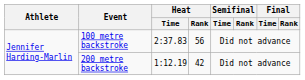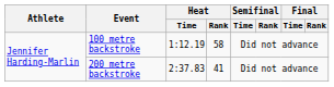 <table class="wikitable" style="text-align:center; font-size:90%; width:50%;">
 <tr>
 <th rowspan="2">Athlete</th>
 <th rowspan="2">Event</th>
 <th colspan="2">Heat</th>
 <th colspan="2">Semifinal</th>
 <th colspan="2">Final</th>
 </tr>
 <tr style="font-size:95%">
 <th>Time</th>
 <th>Rank</th>
 <th>Time</th>
 <th>Rank</th>
 <th>Time</th>
 <th>Rank</th>
 </tr>
 <tr>
 <td align=left rowspan=2><a href='#'>Jennifer Harding-Marlin</a></td>
 <td align=left><a href='#'>100 metre backstroke</a></td>
-<td>2:37.83</td>
-<td>56</td>
+<td>1:12.19</td>
+<td>58</td>
 <td colspan=4>Did not advance</td>
 </tr>
 <tr>
 <td align=left><a href='#'>200 metre backstroke</a></td>
-<td>1:12.19</td>
-<td>42</td>
+<td>2:37.83</td>
+<td>41</td>
 <td colspan=4>Did not advance</td>
 </tr>
 </table>
